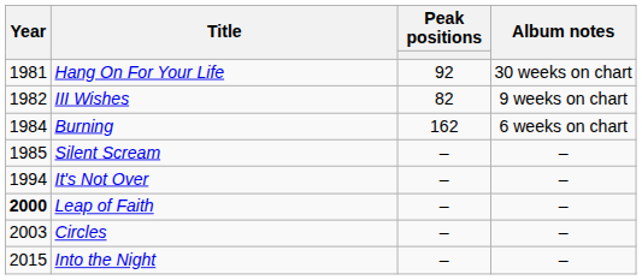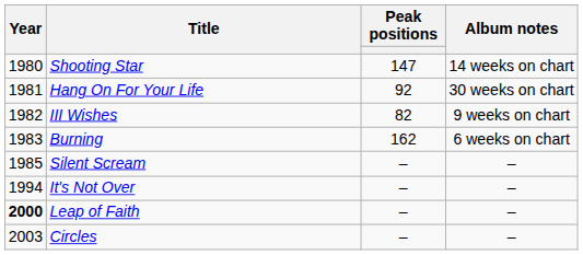 <table class="wikitable">
 <tr>
 <th rowspan="2">Year</th>
 <th rowspan="2" style="width:20em;">Title</th>
 <th colspan="1">Peak positions</th>
 <th rowspan="2">Album notes</th>
 </tr>
 <tr>
 <th width="80"></th>
+</tr>
+<tr>
+<td align=center>1980</td>
+<td><em><a href='#'>Shooting Star</a></em></td>
+<td align=center>147</td>
+<td align=center>14 weeks on chart</td>
 </tr>
 <tr>
 <td align=center>1981</td>
 <td><em><a href='#'>Hang On For Your Life</a></em></td>
 <td align=center>92</td>
 <td align=center>30 weeks on chart</td>
 </tr>
 <tr>
 <td align=center>1982</td>
 <td><em><a href='#'>III Wishes</a></em></td>
 <td align=center>82</td>
 <td align=center>9 weeks on chart</td>
 </tr>
 <tr>
-<td align=center>1984</td>
+<td align=center>1983</td>
 <td><em><a href='#'>Burning</a></em></td>
 <td align=center>162</td>
 <td align=center>6 weeks on chart</td>
 </tr>
 <tr>
 <td align=center>1985</td>
 <td><em><a href='#'>Silent Scream</a></em></td>
 <td align=center>–</td>
 <td align=center>–</td>
 </tr>
 <tr>
 <td align=center>1994</td>
 <td><em><a href='#'>It's Not Over</a></em></td>
 <td align=center>–</td>
 <td align=center>–</td>
 </tr>
 <tr>
 <td align=center><strong>2000</strong></td>
 <td><em><a href='#'>Leap of Faith</a></em></td>
 <td align=center>–</td>
 <td align=center>–</td>
 </tr>
 <tr>
 <td align=center>2003</td>
 <td><em><a href='#'>Circles</a></em></td>
 <td align=center>–</td>
 <td align=center>–</td>
 </tr>
-<tr>
-<td align=center>2015</td>
-<td><em><a href='#'>Into the Night</a></em></td>
-<td align=center>–</td>
-<td align=center>–</td>
-</tr>
 </table>
